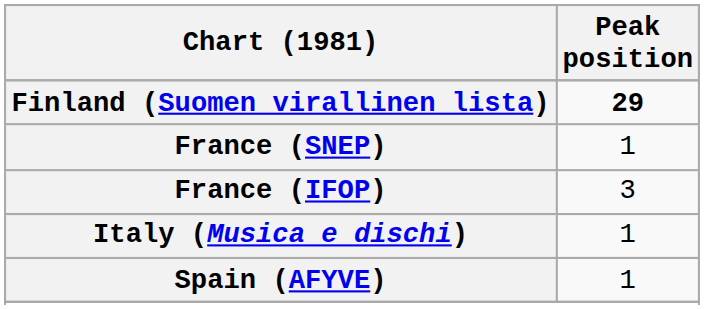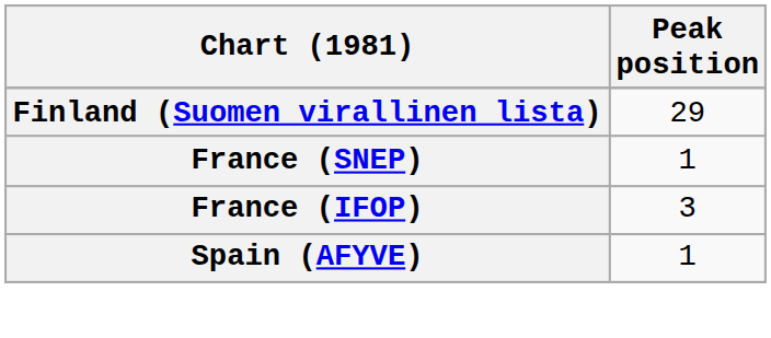 <table class="wikitable sortable plainrowheaders" style="text-align:center">
 <tr>
 <th scope="col">Chart (1981)</th>
 <th scope="col">Peak<br>position</th>
 </tr>
 <tr>
 </tr>
 <tr>
 </tr>
 <tr>
 <th scope="row">Finland (<a href='#'>Suomen virallinen lista</a>)</th>
-<td><strong>29</strong></td>
+<td>29</td>
 </tr>
 <tr>
 <th scope="row">France (<a href='#'>SNEP</a>)</th>
 <td>1</td>
 </tr>
 <tr>
 <th scope="row">France (<a href='#'>IFOP</a>)</th>
 <td>3</td>
-</tr>
-<tr>
-<th scope="row">Italy (<em><a href='#'>Musica e dischi</a></em>)</th>
-<td>1</td>
 </tr>
 <tr>
 <th scope="row">Spain (<a href='#'>AFYVE</a>)</th>
 <td align="center">1</td>
 </tr>
 <tr>
 </tr>
 <tr>
 </tr>
 <tr>
 </tr>
 </table>
